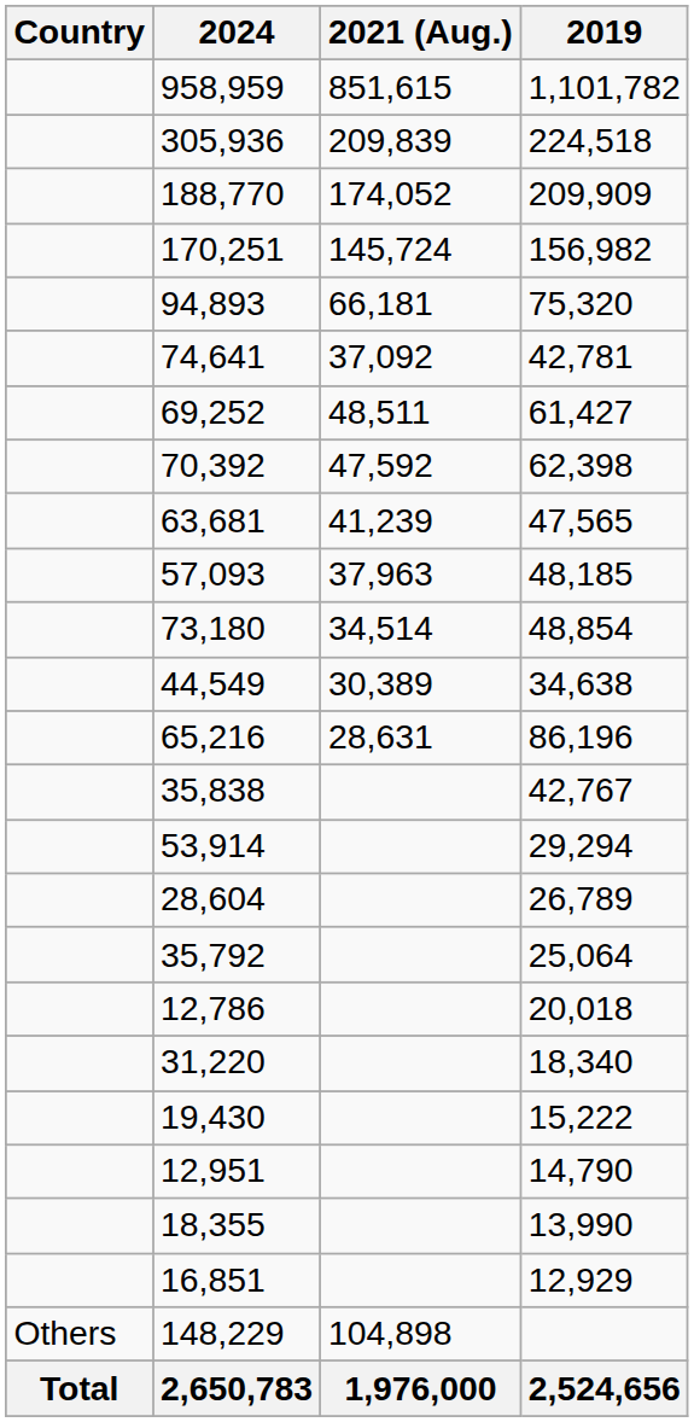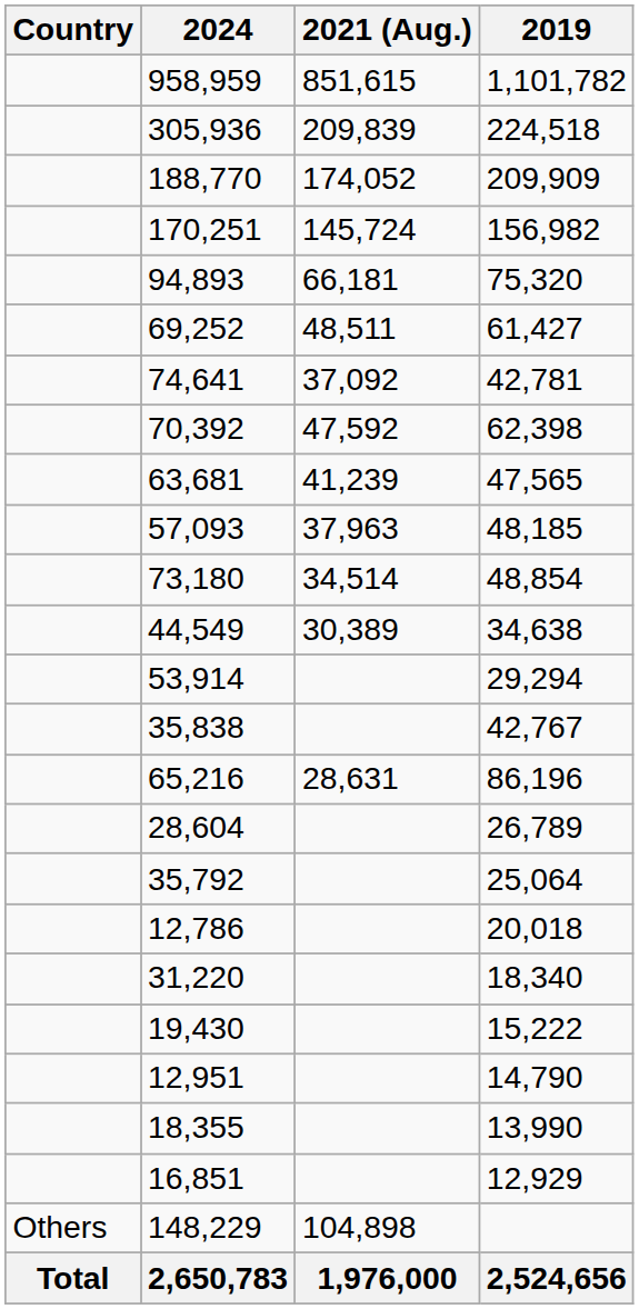 <table class="wikitable sortable static-row-numbers">
 <tr>
 <th>Country</th>
 <th>2024</th>
 <th>2021 (Aug.)</th>
 <th>2019</th>
 </tr>
 <tr>
 <td></td>
 <td>958,959</td>
 <td>851,615</td>
 <td>1,101,782</td>
 </tr>
 <tr>
 <td></td>
 <td>305,936</td>
 <td>209,839</td>
 <td>224,518</td>
 </tr>
 <tr>
 <td></td>
 <td>188,770</td>
 <td>174,052</td>
 <td>209,909</td>
 </tr>
 <tr>
 <td></td>
 <td>170,251</td>
 <td>145,724</td>
 <td>156,982</td>
 </tr>
 <tr>
 <td></td>
 <td>94,893</td>
 <td>66,181</td>
 <td>75,320</td>
 </tr>
 <tr>
 <td></td>
+<td>69,252</td>
+<td>48,511</td>
+<td>61,427</td>
+</tr>
+<tr>
+<td></td>
 <td>74,641</td>
 <td>37,092</td>
 <td>42,781</td>
-</tr>
-<tr>
-<td></td>
-<td>69,252</td>
-<td>48,511</td>
-<td>61,427</td>
 </tr>
 <tr>
 <td></td>
 <td>70,392</td>
 <td>47,592</td>
 <td>62,398</td>
 </tr>
 <tr>
 <td></td>
 <td>63,681</td>
 <td>41,239</td>
 <td>47,565</td>
 </tr>
 <tr>
 <td></td>
 <td>57,093</td>
 <td>37,963</td>
 <td>48,185</td>
 </tr>
 <tr>
 <td></td>
 <td>73,180</td>
 <td>34,514</td>
 <td>48,854</td>
 </tr>
 <tr>
 <td></td>
 <td>44,549</td>
 <td>30,389</td>
 <td>34,638</td>
 </tr>
 <tr>
 <td></td>
-<td>65,216</td>
-<td>28,631</td>
-<td>86,196</td>
+<td>53,914</td>
+<td></td>
+<td>29,294</td>
 </tr>
 <tr>
 <td></td>
 <td>35,838</td>
 <td></td>
 <td>42,767</td>
 </tr>
 <tr>
 <td></td>
-<td>53,914</td>
-<td></td>
-<td>29,294</td>
+<td>65,216</td>
+<td>28,631</td>
+<td>86,196</td>
 </tr>
 <tr>
 <td></td>
 <td>28,604</td>
 <td></td>
 <td>26,789</td>
 </tr>
 <tr>
 <td></td>
 <td>35,792</td>
 <td></td>
 <td>25,064</td>
 </tr>
 <tr>
 <td></td>
 <td>12,786</td>
 <td></td>
 <td>20,018</td>
 </tr>
 <tr>
 <td></td>
 <td>31,220</td>
 <td></td>
 <td>18,340</td>
 </tr>
 <tr>
 <td></td>
 <td>19,430</td>
 <td></td>
 <td>15,222</td>
 </tr>
 <tr>
 <td></td>
 <td>12,951</td>
 <td></td>
 <td>14,790</td>
 </tr>
 <tr>
 <td></td>
 <td>18,355</td>
 <td></td>
 <td>13,990</td>
 </tr>
 <tr>
 <td></td>
 <td>16,851</td>
 <td></td>
 <td>12,929</td>
 </tr>
 <tr class="sortbottom">
 <td>Others</td>
 <td>148,229</td>
 <td>104,898</td>
 </tr>
 <tr>
 <th><strong>Total</strong></th>
 <th>2,650,783</th>
 <th>1,976,000</th>
 <th>2,524,656</th>
 </tr>
 </table>
